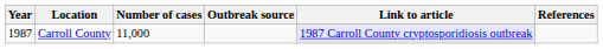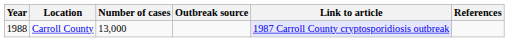 <table class="wikitable sortable">
 <tr>
 <th>Year</th>
 <th>Location</th>
 <th>Number of cases</th>
 <th>Outbreak source</th>
 <th>Link to article</th>
 <th>References</th>
 </tr>
 <tr>
-<td>1987</td>
+<td>1988</td>
 <td><a href='#'>Carroll County</a></td>
-<td>11,000</td>
+<td>13,000</td>
 <td></td>
 <td style="background: lavender;"><a href='#'>1987 Carroll County cryptosporidiosis outbreak</a></td>
 <td></td>
 </tr>
 </table>
